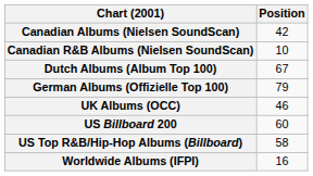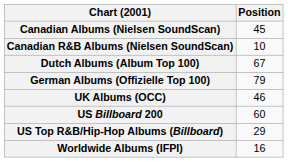 <table class="wikitable sortable plainrowheaders" style="text-align:center">
 <tr>
 <th scope="col">Chart (2001)</th>
 <th scope="col">Position</th>
 </tr>
 <tr>
 <th scope="row">Canadian Albums (Nielsen SoundScan) </th>
-<td>42</td>
+<td>45</td>
 </tr>
 <tr>
 <th scope="row">Canadian R&B Albums (Nielsen SoundScan)</th>
 <td>10</td>
 </tr>
 <tr>
 <th scope="row">Dutch Albums (Album Top 100)</th>
 <td style="text-align:center;">67</td>
 </tr>
 <tr>
 <th scope="row">German Albums (Offizielle Top 100)</th>
 <td style="text-align:center;">79</td>
 </tr>
 <tr>
 <th scope="row">UK Albums (OCC)</th>
 <td style="text-align:center;">46</td>
 </tr>
 <tr>
 <th scope="row">US <em>Billboard</em> 200</th>
 <td style="text-align:center;">60</td>
 </tr>
 <tr>
 <th scope="row">US Top R&B/Hip-Hop Albums (<em>Billboard</em>)</th>
-<td style="text-align:center;">58</td>
+<td style="text-align:center;">29</td>
 </tr>
 <tr>
 <th scope="row">Worldwide Albums (IFPI)</th>
 <td style="text-align:center;">16</td>
 </tr>
 </table>
